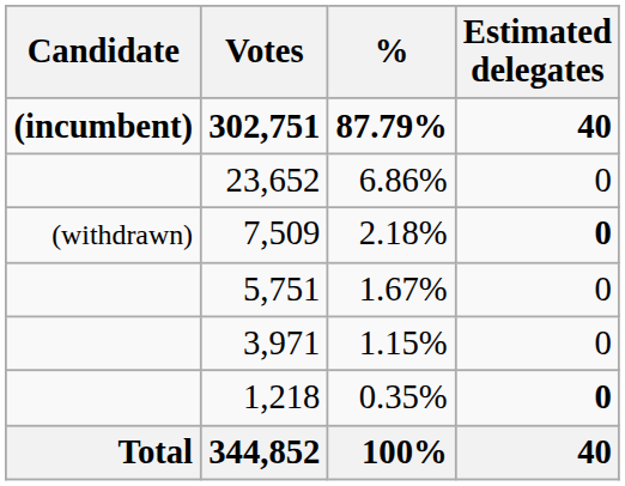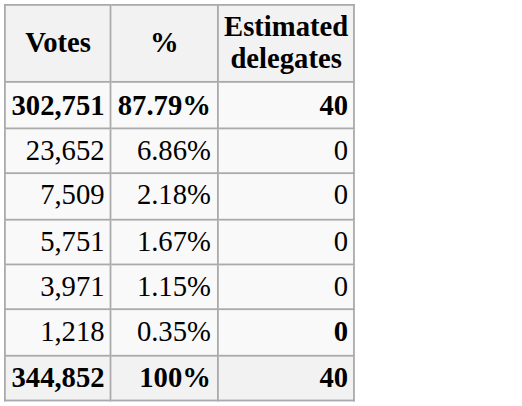 <table class="wikitable sortable" style="text-align:right;">
 <tr>
-<th>Candidate</th>
 <th>Votes</th>
 <th>%</th>
 <th>Estimated<br>delegates</th>
 </tr>
 <tr>
-<td><strong></strong> <strong>(incumbent)</strong></td>
 <td><strong>302,751</strong></td>
 <td><strong>87.79%</strong></td>
 <td><strong>40</strong></td>
 </tr>
 <tr>
-<td></td>
 <td>23,652</td>
 <td>6.86%</td>
 <td>0</td>
 </tr>
 <tr>
-<td> <small>(withdrawn)</small></td>
 <td>7,509</td>
 <td>2.18%</td>
-<td><strong>0</strong></td>
+<td>0</td>
 </tr>
 <tr>
-<td></td>
 <td>5,751</td>
 <td>1.67%</td>
 <td>0</td>
 </tr>
 <tr>
-<td></td>
 <td>3,971</td>
 <td>1.15%</td>
 <td>0</td>
 </tr>
 <tr>
-<td></td>
 <td>1,218</td>
 <td>0.35%</td>
 <td><strong>0</strong></td>
 </tr>
 <tr style="background-color:#F6F6F6">
-<th style="text-align:right;">Total</th>
 <th style="text-align:right;">344,852</th>
 <th style="text-align:right;">100%</th>
 <th style="text-align:right;">40</th>
 </tr>
 </table>
